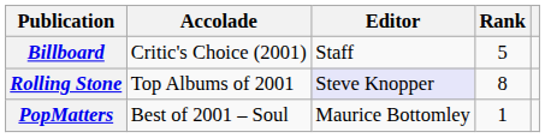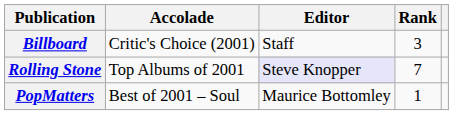 <table class="wikitable sortable plainrowheaders">
 <tr>
 <th>Publication</th>
 <th>Accolade</th>
 <th>Editor</th>
 <th>Rank</th>
 <th class="unsortable"></th>
 </tr>
 <tr>
 <th scope="row"><em><a href='#'>Billboard</a></em></th>
 <td>Critic's Choice (2001)</td>
 <td>Staff</td>
-<td style="text-align:center;">5</td>
+<td style="text-align:center;">3</td>
 <td></td>
 </tr>
 <tr>
 <th scope="row"><em><a href='#'>Rolling Stone</a></em></th>
 <td>Top Albums of 2001</td>
 <td style="background: lavender;">Steve Knopper</td>
-<td style="text-align:center;">8</td>
+<td style="text-align:center;">7</td>
 <td></td>
 </tr>
 <tr>
 <th scope="row"><em><a href='#'>PopMatters</a></em></th>
 <td>Best of 2001 – Soul</td>
 <td>Maurice Bottomley</td>
 <td style="text-align:center;">1</td>
 <td></td>
 </tr>
 </table>
